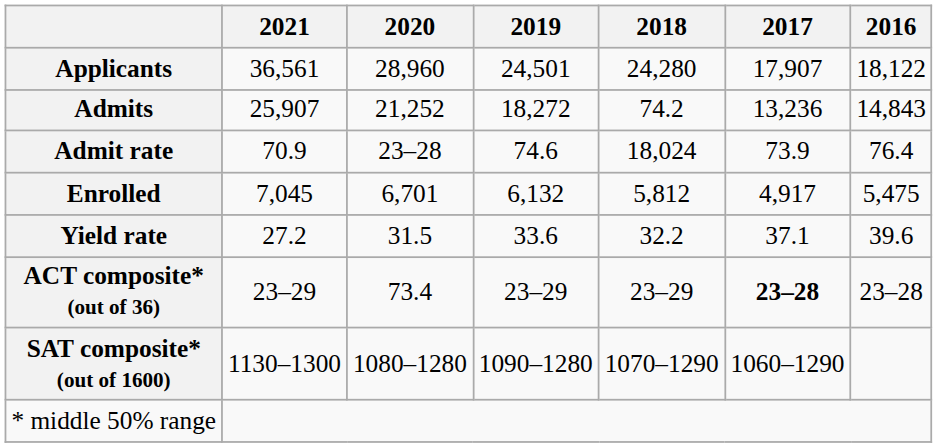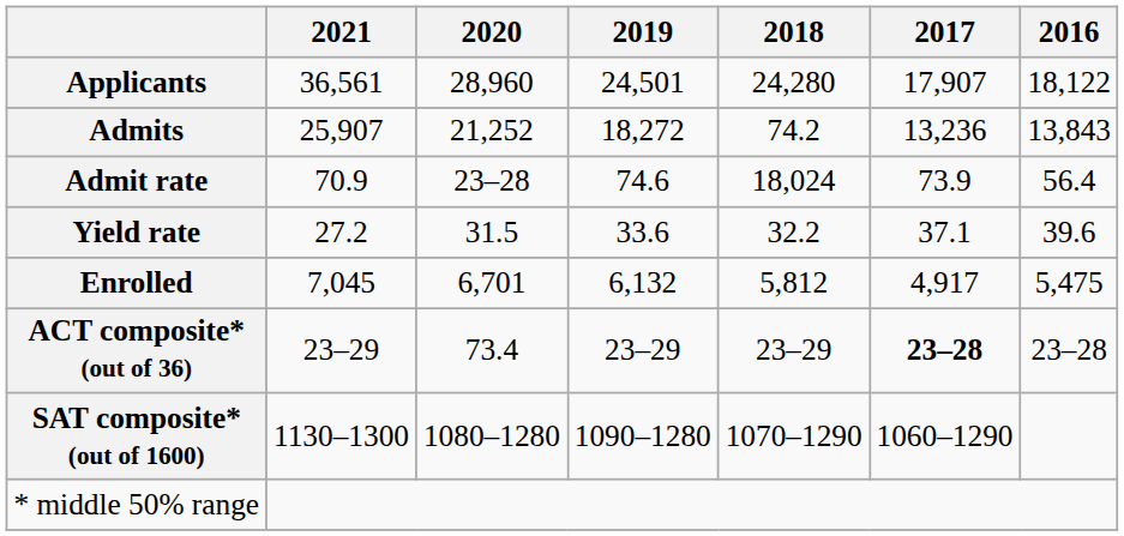 <table class="wikitable" style="text-align:center; float:left; font-size:90%; margin:10px;">
 <tr>
 <th></th>
 <th>2021</th>
 <th>2020</th>
 <th>2019</th>
 <th>2018</th>
 <th>2017</th>
 <th>2016</th>
 </tr>
 <tr>
 <th>Applicants</th>
 <td>36,561</td>
 <td>28,960</td>
 <td>24,501</td>
 <td>24,280</td>
 <td>17,907</td>
 <td>18,122</td>
 </tr>
 <tr>
 <th>Admits</th>
 <td>25,907</td>
 <td>21,252</td>
 <td>18,272</td>
 <td>74.2</td>
 <td>13,236</td>
-<td>14,843</td>
+<td>13,843</td>
 </tr>
 <tr>
 <th>Admit rate</th>
 <td>70.9</td>
 <td>23–28</td>
 <td>74.6</td>
 <td>18,024</td>
 <td>73.9</td>
-<td>76.4</td>
+<td>56.4</td>
+</tr>
+<tr>
+<th>Yield rate</th>
+<td>27.2</td>
+<td>31.5</td>
+<td>33.6</td>
+<td>32.2</td>
+<td>37.1</td>
+<td>39.6</td>
 </tr>
 <tr>
 <th>Enrolled</th>
 <td>7,045</td>
 <td>6,701</td>
 <td>6,132</td>
 <td>5,812</td>
 <td>4,917</td>
 <td>5,475</td>
-</tr>
-<tr>
-<th>Yield rate</th>
-<td>27.2</td>
-<td>31.5</td>
-<td>33.6</td>
-<td>32.2</td>
-<td>37.1</td>
-<td>39.6</td>
 </tr>
 <tr>
 <th>ACT composite*<br><small>(out of 36)</small></th>
 <td>23–29</td>
 <td>73.4</td>
 <td>23–29</td>
 <td>23–29</td>
 <td><strong>23–28</strong></td>
 <td>23–28</td>
 </tr>
 <tr>
 <th>SAT composite*<br><small>(out of 1600)</small></th>
 <td>1130–1300</td>
 <td>1080–1280</td>
 <td>1090–1280</td>
 <td>1070–1290</td>
 <td>1060–1290</td>
 <td></td>
 </tr>
 <tr>
 <td>* middle 50% range</td>
 </tr>
 </table>
